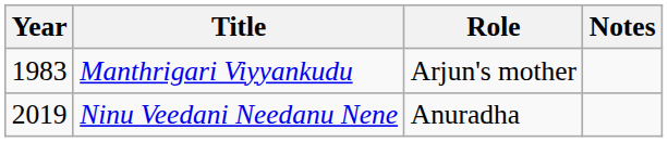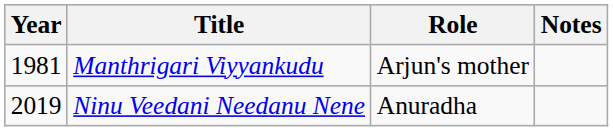 <table class="wikitable">
 <tr>
 <th>Year</th>
 <th>Title</th>
 <th>Role</th>
 <th>Notes</th>
 </tr>
 <tr>
-<td>1983</td>
+<td>1981</td>
 <td><em><a href='#'>Manthrigari Viyyankudu</a></em></td>
 <td>Arjun's mother</td>
 <td></td>
 </tr>
 <tr>
 <td>2019</td>
 <td><em><a href='#'>Ninu Veedani Needanu Nene</a></em></td>
 <td>Anuradha</td>
 <td></td>
 </tr>
 </table>
